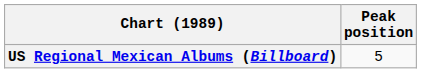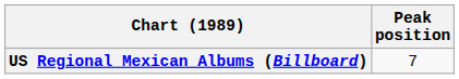 <table class="wikitable sortable plainrowheaders">
 <tr>
 <th>Chart (1989)</th>
 <th>Peak<br>position</th>
 </tr>
 <tr>
 <th scope=row>US <a href='#'>Regional Mexican Albums</a> (<em><a href='#'>Billboard</a></em>)</th>
-<td style="text-align:center;">5</td>
+<td style="text-align:center;">7</td>
 </tr>
 </table>
